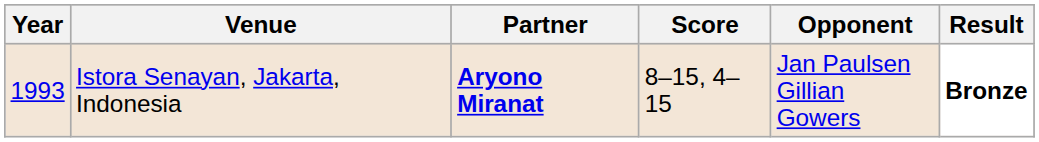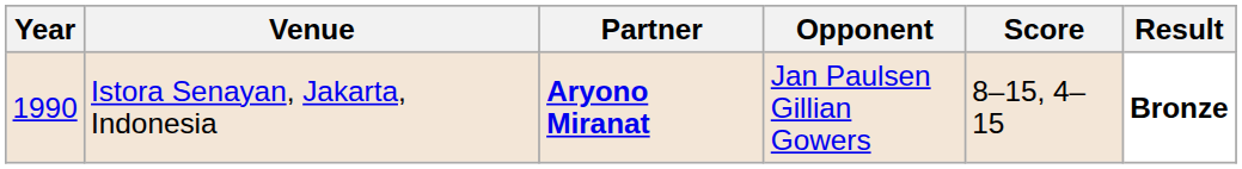 <table class="sortable wikitable" style="font-size: 90%;">
 <tr>
 <th>Year</th>
 <th>Venue</th>
 <th>Partner</th>
+<th>Opponent</th>
 <th>Score</th>
-<th>Opponent</th>
 <th>Result</th>
 </tr>
 <tr style="background:#F3E6D7">
-<td align="center"><a href='#'>1993</a></td>
+<td align="center"><a href='#'>1990</a></td>
 <td align="left"><a href='#'>Istora Senayan</a>, <a href='#'>Jakarta</a>, Indonesia</td>
 <td align="left"><strong> <a href='#'>Aryono Miranat</a></strong></td>
+<td align="left"> <a href='#'>Jan Paulsen</a><br> <a href='#'>Gillian Gowers</a></td>
 <td align="left">8–15, 4–15</td>
-<td align="left"> <a href='#'>Jan Paulsen</a><br> <a href='#'>Gillian Gowers</a></td>
 <td style="text-align:left; background:white"> <strong>Bronze</strong></td>
 </tr>
 </table>
